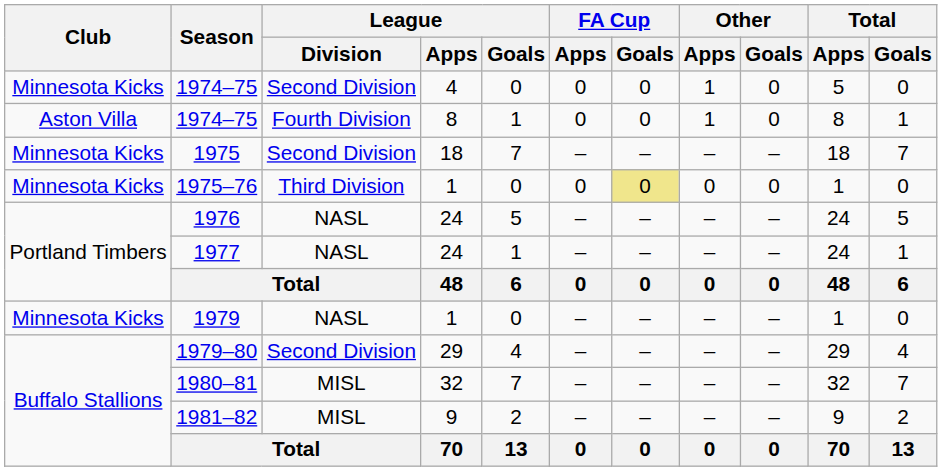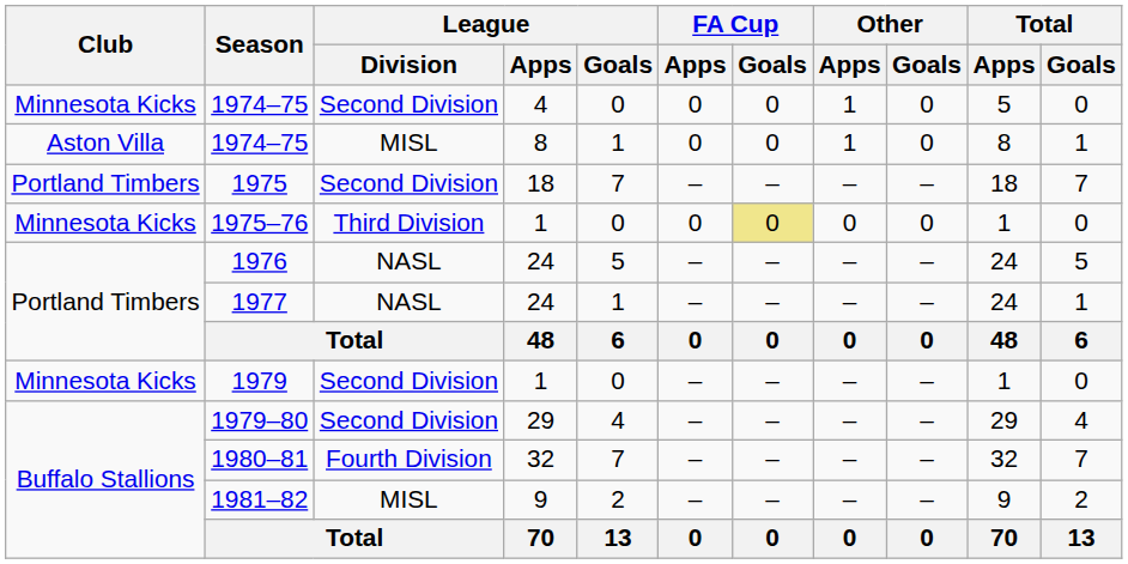 <table class="wikitable" style="text-align:center">
 <tr>
 <th rowspan="2">Club</th>
 <th rowspan="2">Season</th>
 <th colspan="3">League</th>
 <th colspan="2"><a href='#'>FA Cup</a></th>
 <th colspan="2">Other</th>
 <th colspan="2">Total</th>
 </tr>
 <tr>
 <th>Division</th>
 <th>Apps</th>
 <th>Goals</th>
 <th>Apps</th>
 <th>Goals</th>
 <th>Apps</th>
 <th>Goals</th>
 <th>Apps</th>
 <th>Goals</th>
 </tr>
 <tr>
 <td><a href='#'>Minnesota Kicks</a></td>
 <td><a href='#'>1974–75</a></td>
 <td><a href='#'>Second Division</a></td>
 <td>4</td>
 <td>0</td>
 <td>0</td>
 <td>0</td>
 <td>1</td>
 <td>0</td>
 <td>5</td>
 <td>0</td>
 </tr>
 <tr>
 <td><a href='#'>Aston Villa</a></td>
 <td><a href='#'>1974–75</a></td>
-<td><a href='#'>Fourth Division</a></td>
+<td>MISL</td>
 <td>8</td>
 <td>1</td>
 <td>0</td>
 <td>0</td>
 <td>1</td>
 <td>0</td>
 <td>8</td>
 <td>1</td>
 </tr>
 <tr>
-<td><a href='#'>Minnesota Kicks</a></td>
+<td><a href='#'>Portland Timbers</a></td>
 <td><a href='#'>1975</a></td>
 <td><a href='#'>Second Division</a></td>
 <td>18</td>
 <td>7</td>
 <td>–</td>
 <td>–</td>
 <td>–</td>
 <td>–</td>
 <td>18</td>
 <td>7</td>
 </tr>
 <tr>
 <td><a href='#'>Minnesota Kicks</a></td>
 <td><a href='#'>1975–76</a></td>
 <td><a href='#'>Third Division</a></td>
 <td>1</td>
 <td>0</td>
 <td>0</td>
 <td style="background: khaki;">0</td>
 <td>0</td>
 <td>0</td>
 <td>1</td>
 <td>0</td>
 </tr>
 <tr>
 <td rowspan="3">Portland Timbers</td>
 <td><a href='#'>1976</a></td>
 <td>NASL</td>
 <td>24</td>
 <td>5</td>
 <td>–</td>
 <td>–</td>
 <td>–</td>
 <td>–</td>
 <td>24</td>
 <td>5</td>
 </tr>
 <tr>
 <td><a href='#'>1977</a></td>
 <td>NASL</td>
 <td>24</td>
 <td>1</td>
 <td>–</td>
 <td>–</td>
 <td>–</td>
 <td>–</td>
 <td>24</td>
 <td>1</td>
 </tr>
 <tr>
 <th colspan="2">Total</th>
 <th>48</th>
 <th>6</th>
 <th>0</th>
 <th>0</th>
 <th>0</th>
 <th>0</th>
 <th>48</th>
 <th>6</th>
 </tr>
 <tr>
 <td><a href='#'>Minnesota Kicks</a></td>
 <td><a href='#'>1979</a></td>
-<td>NASL</td>
+<td><a href='#'>Second Division</a></td>
 <td>1</td>
 <td>0</td>
 <td>–</td>
 <td>–</td>
 <td>–</td>
 <td>–</td>
 <td>1</td>
 <td>0</td>
 </tr>
 <tr>
 <td rowspan="4"><a href='#'>Buffalo Stallions</a></td>
 <td><a href='#'>1979–80</a></td>
 <td><a href='#'>Second Division</a></td>
 <td>29</td>
 <td>4</td>
 <td>–</td>
 <td>–</td>
 <td>–</td>
 <td>–</td>
 <td>29</td>
 <td>4</td>
 </tr>
 <tr>
 <td><a href='#'>1980–81</a></td>
-<td>MISL</td>
+<td><a href='#'>Fourth Division</a></td>
 <td>32</td>
 <td>7</td>
 <td>–</td>
 <td>–</td>
 <td>–</td>
 <td>–</td>
 <td>32</td>
 <td>7</td>
 </tr>
 <tr>
 <td><a href='#'>1981–82</a></td>
 <td>MISL</td>
 <td>9</td>
 <td>2</td>
 <td>–</td>
 <td>–</td>
 <td>–</td>
 <td>–</td>
 <td>9</td>
 <td>2</td>
 </tr>
 <tr>
 <th colspan="2">Total</th>
 <th>70</th>
 <th>13</th>
 <th>0</th>
 <th>0</th>
 <th>0</th>
 <th>0</th>
 <th>70</th>
 <th>13</th>
 </tr>
 </table>
